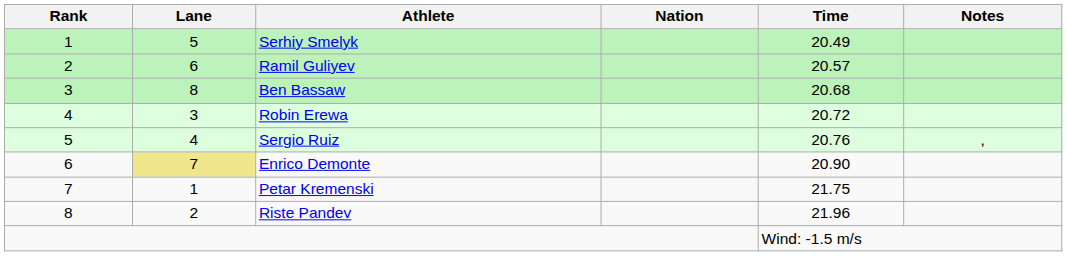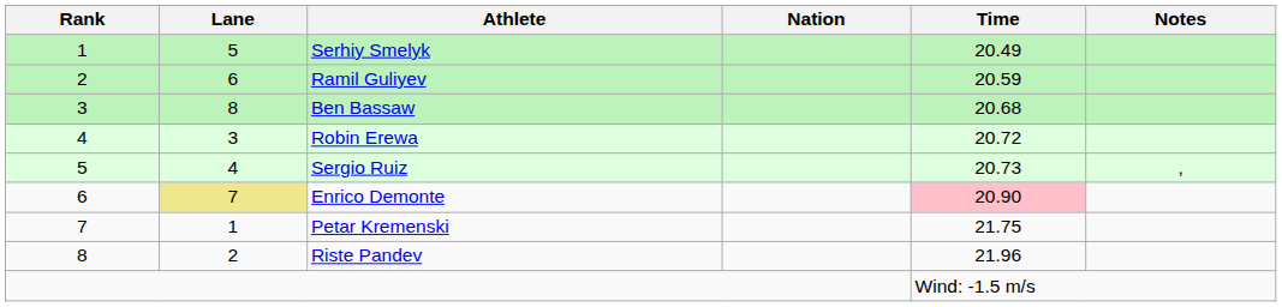 <table class="wikitable sortable" style="text-align:center;width: 55%;">
 <tr>
 <th scope="col">Rank</th>
 <th scope="col">Lane</th>
 <th scope="col">Athlete</th>
 <th scope="col">Nation</th>
 <th scope="col">Time</th>
 <th scope="col">Notes</th>
 </tr>
 <tr bgcolor=bbf3bb>
 <td>1</td>
 <td>5</td>
 <td align=left><a href='#'>Serhiy Smelyk</a></td>
 <td align=left></td>
 <td>20.49</td>
 <td></td>
 </tr>
 <tr bgcolor=bbf3bb>
 <td>2</td>
 <td>6</td>
 <td align=left><a href='#'>Ramil Guliyev</a></td>
 <td align=left></td>
-<td>20.57</td>
+<td>20.59</td>
 <td></td>
 </tr>
 <tr bgcolor=bbf3bb>
 <td>3</td>
 <td>8</td>
 <td align=left><a href='#'>Ben Bassaw</a></td>
 <td align=left></td>
 <td>20.68</td>
 <td></td>
 </tr>
 <tr bgcolor=ddffdd>
 <td>4</td>
 <td>3</td>
 <td align=left><a href='#'>Robin Erewa</a></td>
 <td align=left></td>
 <td>20.72</td>
 <td></td>
 </tr>
 <tr bgcolor=ddffdd>
 <td>5</td>
 <td>4</td>
 <td align=left><a href='#'>Sergio Ruiz</a></td>
 <td align=left></td>
-<td>20.76</td>
+<td>20.73</td>
 <td>, </td>
 </tr>
 <tr>
 <td>6</td>
 <td style="background: khaki;">7</td>
 <td align=left><a href='#'>Enrico Demonte</a></td>
 <td align=left></td>
-<td>20.90</td>
+<td style="background: pink;">20.90</td>
 <td></td>
 </tr>
 <tr>
 <td>7</td>
 <td>1</td>
 <td align=left><a href='#'>Petar Kremenski</a></td>
 <td align=left></td>
 <td>21.75</td>
 <td></td>
 </tr>
 <tr>
 <td>8</td>
 <td>2</td>
 <td align=left><a href='#'>Riste Pandev</a></td>
 <td align=left></td>
 <td>21.96</td>
 <td></td>
 </tr>
 <tr class="sortbottom">
 <td colspan="4"></td>
 <td colspan="2" style="text-align:left;">Wind: -1.5 m/s</td>
 </tr>
 </table>
